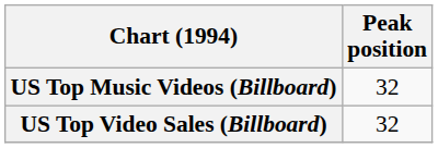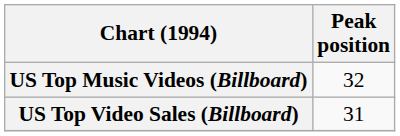 <table class="wikitable sortable plainrowheaders" style="text-align:center">
 <tr>
 <th scope="col">Chart (1994)</th>
 <th scope="col">Peak<br>position</th>
 </tr>
 <tr>
 <th scope="row">US Top Music Videos (<em>Billboard</em>)</th>
 <td>32</td>
 </tr>
 <tr>
 <th scope="row">US Top Video Sales (<em>Billboard</em>)</th>
-<td>32</td>
+<td>31</td>
 </tr>
 <tr>
 </tr>
 </table>
